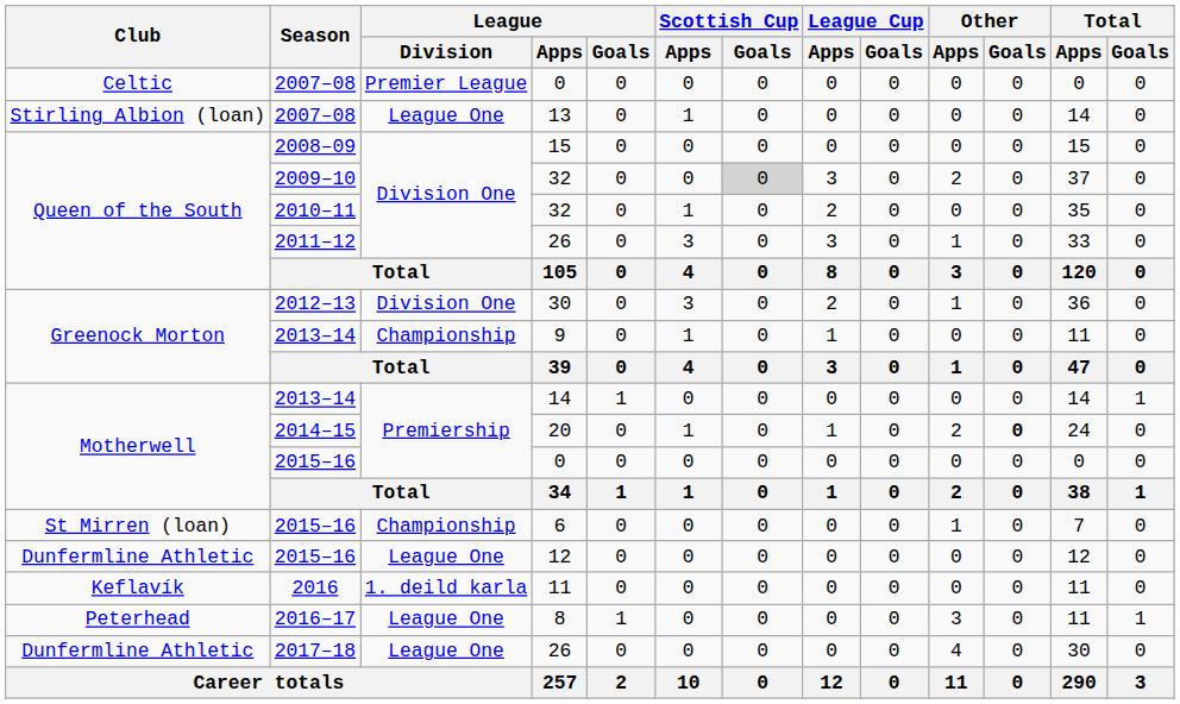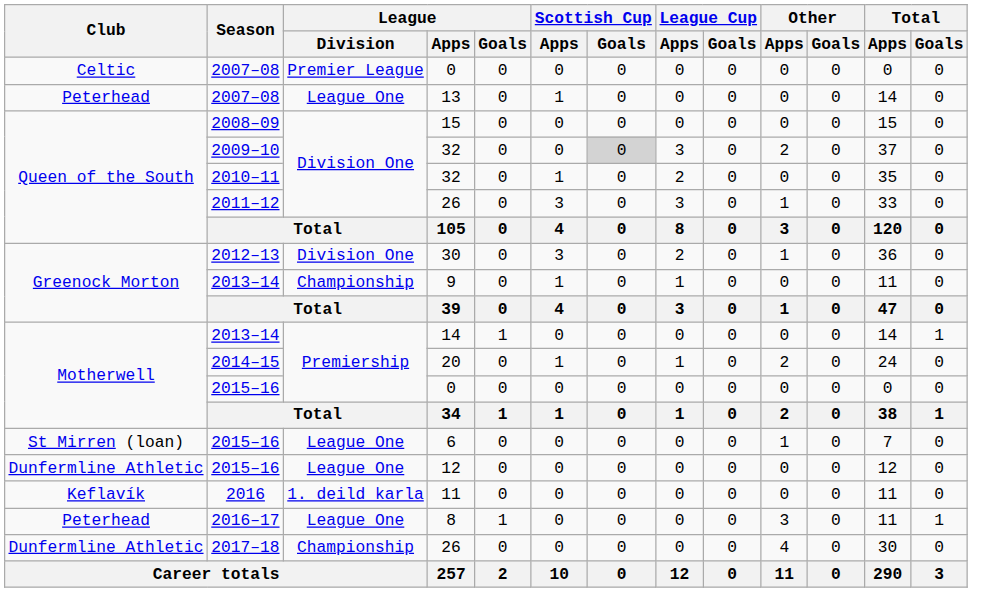 <table class="wikitable" style="text-align: center">
 <tr>
 <th rowspan="2">Club</th>
 <th rowspan="2">Season</th>
 <th colspan="3">League</th>
 <th colspan="2"><a href='#'>Scottish Cup</a></th>
 <th colspan="2"><a href='#'>League Cup</a></th>
 <th colspan="2">Other</th>
 <th colspan="2">Total</th>
 </tr>
 <tr>
 <th>Division</th>
 <th>Apps</th>
 <th>Goals</th>
 <th>Apps</th>
 <th>Goals</th>
 <th>Apps</th>
 <th>Goals</th>
 <th>Apps</th>
 <th>Goals</th>
 <th>Apps</th>
 <th>Goals</th>
 </tr>
 <tr>
 <td rowspan="1" valign="center"><a href='#'>Celtic</a></td>
 <td><a href='#'>2007–08</a></td>
 <td><a href='#'>Premier League</a></td>
 <td>0</td>
 <td>0</td>
 <td>0</td>
 <td>0</td>
 <td>0</td>
 <td>0</td>
 <td>0</td>
 <td>0</td>
 <td>0</td>
 <td>0</td>
 </tr>
 <tr>
-<td><a href='#'>Stirling Albion</a> (loan)</td>
+<td><a href='#'>Peterhead</a></td>
 <td><a href='#'>2007–08</a></td>
 <td><a href='#'>League One</a></td>
 <td>13</td>
 <td>0</td>
 <td>1</td>
 <td>0</td>
 <td>0</td>
 <td>0</td>
 <td>0</td>
 <td>0</td>
 <td>14</td>
 <td>0</td>
 </tr>
 <tr>
 <td rowspan="5"><a href='#'>Queen of the South</a></td>
 <td><a href='#'>2008–09</a></td>
 <td rowspan="4"><a href='#'>Division One</a></td>
 <td>15</td>
 <td>0</td>
 <td>0</td>
 <td>0</td>
 <td>0</td>
 <td>0</td>
 <td>0</td>
 <td>0</td>
 <td>15</td>
 <td>0</td>
 </tr>
 <tr>
 <td><a href='#'>2009–10</a></td>
 <td>32</td>
 <td>0</td>
 <td>0</td>
 <td style="background: lightgrey;">0</td>
 <td>3</td>
 <td>0</td>
 <td>2</td>
 <td>0</td>
 <td>37</td>
 <td>0</td>
 </tr>
 <tr>
 <td><a href='#'>2010–11</a></td>
 <td>32</td>
 <td>0</td>
 <td>1</td>
 <td>0</td>
 <td>2</td>
 <td>0</td>
 <td>0</td>
 <td>0</td>
 <td>35</td>
 <td>0</td>
 </tr>
 <tr>
 <td><a href='#'>2011–12</a></td>
 <td>26</td>
 <td>0</td>
 <td>3</td>
 <td>0</td>
 <td>3</td>
 <td>0</td>
 <td>1</td>
 <td>0</td>
 <td>33</td>
 <td>0</td>
 </tr>
 <tr>
 <th colspan="2">Total</th>
 <th>105</th>
 <th>0</th>
 <th>4</th>
 <th>0</th>
 <th>8</th>
 <th>0</th>
 <th>3</th>
 <th>0</th>
 <th>120</th>
 <th>0</th>
 </tr>
 <tr>
 <td rowspan="3"><a href='#'>Greenock Morton</a></td>
 <td><a href='#'>2012–13</a></td>
 <td><a href='#'>Division One</a></td>
 <td>30</td>
 <td>0</td>
 <td>3</td>
 <td>0</td>
 <td>2</td>
 <td>0</td>
 <td>1</td>
 <td>0</td>
 <td>36</td>
 <td>0</td>
 </tr>
 <tr>
 <td><a href='#'>2013–14</a></td>
 <td><a href='#'>Championship</a></td>
 <td>9</td>
 <td>0</td>
 <td>1</td>
 <td>0</td>
 <td>1</td>
 <td>0</td>
 <td>0</td>
 <td>0</td>
 <td>11</td>
 <td>0</td>
 </tr>
 <tr>
 <th colspan="2">Total</th>
 <th>39</th>
 <th>0</th>
 <th>4</th>
 <th>0</th>
 <th>3</th>
 <th>0</th>
 <th>1</th>
 <th>0</th>
 <th>47</th>
 <th>0</th>
 </tr>
 <tr>
 <td rowspan="4"><a href='#'>Motherwell</a></td>
 <td><a href='#'>2013–14</a></td>
 <td rowspan="3"><a href='#'>Premiership</a></td>
 <td>14</td>
 <td>1</td>
 <td>0</td>
 <td>0</td>
 <td>0</td>
 <td>0</td>
 <td>0</td>
 <td>0</td>
 <td>14</td>
 <td>1</td>
 </tr>
 <tr>
 <td><a href='#'>2014–15</a></td>
 <td>20</td>
 <td>0</td>
 <td>1</td>
 <td>0</td>
 <td>1</td>
 <td>0</td>
 <td>2</td>
-<td><strong>0</strong></td>
+<td>0</td>
 <td>24</td>
 <td>0</td>
 </tr>
 <tr>
 <td><a href='#'>2015–16</a></td>
 <td>0</td>
 <td>0</td>
 <td>0</td>
 <td>0</td>
 <td>0</td>
 <td>0</td>
 <td>0</td>
 <td>0</td>
 <td>0</td>
 <td>0</td>
 </tr>
 <tr>
 <th colspan="2">Total</th>
 <th>34</th>
 <th>1</th>
 <th>1</th>
 <th>0</th>
 <th>1</th>
 <th>0</th>
 <th>2</th>
 <th>0</th>
 <th>38</th>
 <th>1</th>
 </tr>
 <tr>
 <td><a href='#'>St Mirren</a> (loan)</td>
 <td><a href='#'>2015–16</a></td>
-<td><a href='#'>Championship</a></td>
+<td><a href='#'>League One</a></td>
 <td>6</td>
 <td>0</td>
 <td>0</td>
 <td>0</td>
 <td>0</td>
 <td>0</td>
 <td>1</td>
 <td>0</td>
 <td>7</td>
 <td>0</td>
 </tr>
 <tr>
 <td><a href='#'>Dunfermline Athletic</a></td>
 <td><a href='#'>2015–16</a></td>
 <td><a href='#'>League One</a></td>
 <td>12</td>
 <td>0</td>
 <td>0</td>
 <td>0</td>
 <td>0</td>
 <td>0</td>
 <td>0</td>
 <td>0</td>
 <td>12</td>
 <td>0</td>
 </tr>
 <tr>
 <td><a href='#'>Keflavík</a></td>
 <td><a href='#'>2016</a></td>
 <td><a href='#'>1. deild karla</a></td>
 <td>11</td>
 <td>0</td>
 <td>0</td>
 <td>0</td>
 <td>0</td>
 <td>0</td>
 <td>0</td>
 <td>0</td>
 <td>11</td>
 <td>0</td>
 </tr>
 <tr>
 <td><a href='#'>Peterhead</a></td>
 <td><a href='#'>2016–17</a></td>
 <td><a href='#'>League One</a></td>
 <td>8</td>
 <td>1</td>
 <td>0</td>
 <td>0</td>
 <td>0</td>
 <td>0</td>
 <td>3</td>
 <td>0</td>
 <td>11</td>
 <td>1</td>
 </tr>
 <tr>
 <td><a href='#'>Dunfermline Athletic</a></td>
 <td><a href='#'>2017–18</a></td>
-<td><a href='#'>League One</a></td>
+<td><a href='#'>Championship</a></td>
 <td>26</td>
 <td>0</td>
 <td>0</td>
 <td>0</td>
 <td>0</td>
 <td>0</td>
 <td>4</td>
 <td>0</td>
 <td>30</td>
 <td>0</td>
 </tr>
 <tr>
 <th colspan="3">Career totals</th>
 <th>257</th>
 <th>2</th>
 <th>10</th>
 <th>0</th>
 <th>12</th>
 <th>0</th>
 <th>11</th>
 <th>0</th>
 <th>290</th>
 <th>3</th>
 </tr>
 </table>
